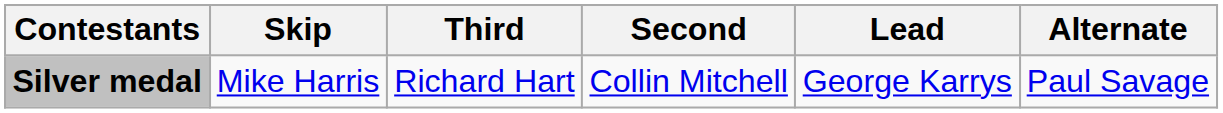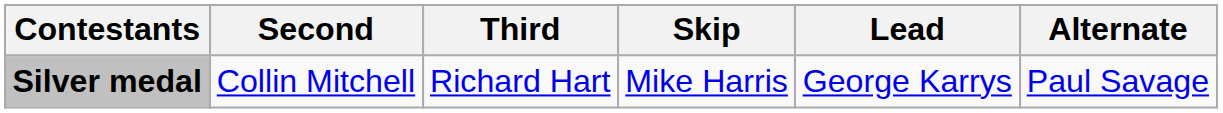 <table class="wikitable">
 <tr>
 <th>Contestants</th>
+<th>Second</th>
+<th>Third</th>
 <th>Skip</th>
-<th>Third</th>
-<th>Second</th>
 <th>Lead</th>
 <th>Alternate</th>
 </tr>
 <tr>
 <td bgcolor="silver"><strong>Silver medal</strong></td>
+<td><a href='#'>Collin Mitchell</a></td>
+<td><a href='#'>Richard Hart</a></td>
 <td><a href='#'>Mike Harris</a></td>
-<td><a href='#'>Richard Hart</a></td>
-<td><a href='#'>Collin Mitchell</a></td>
 <td><a href='#'>George Karrys</a></td>
 <td><a href='#'>Paul Savage</a></td>
 </tr>
 </table>
